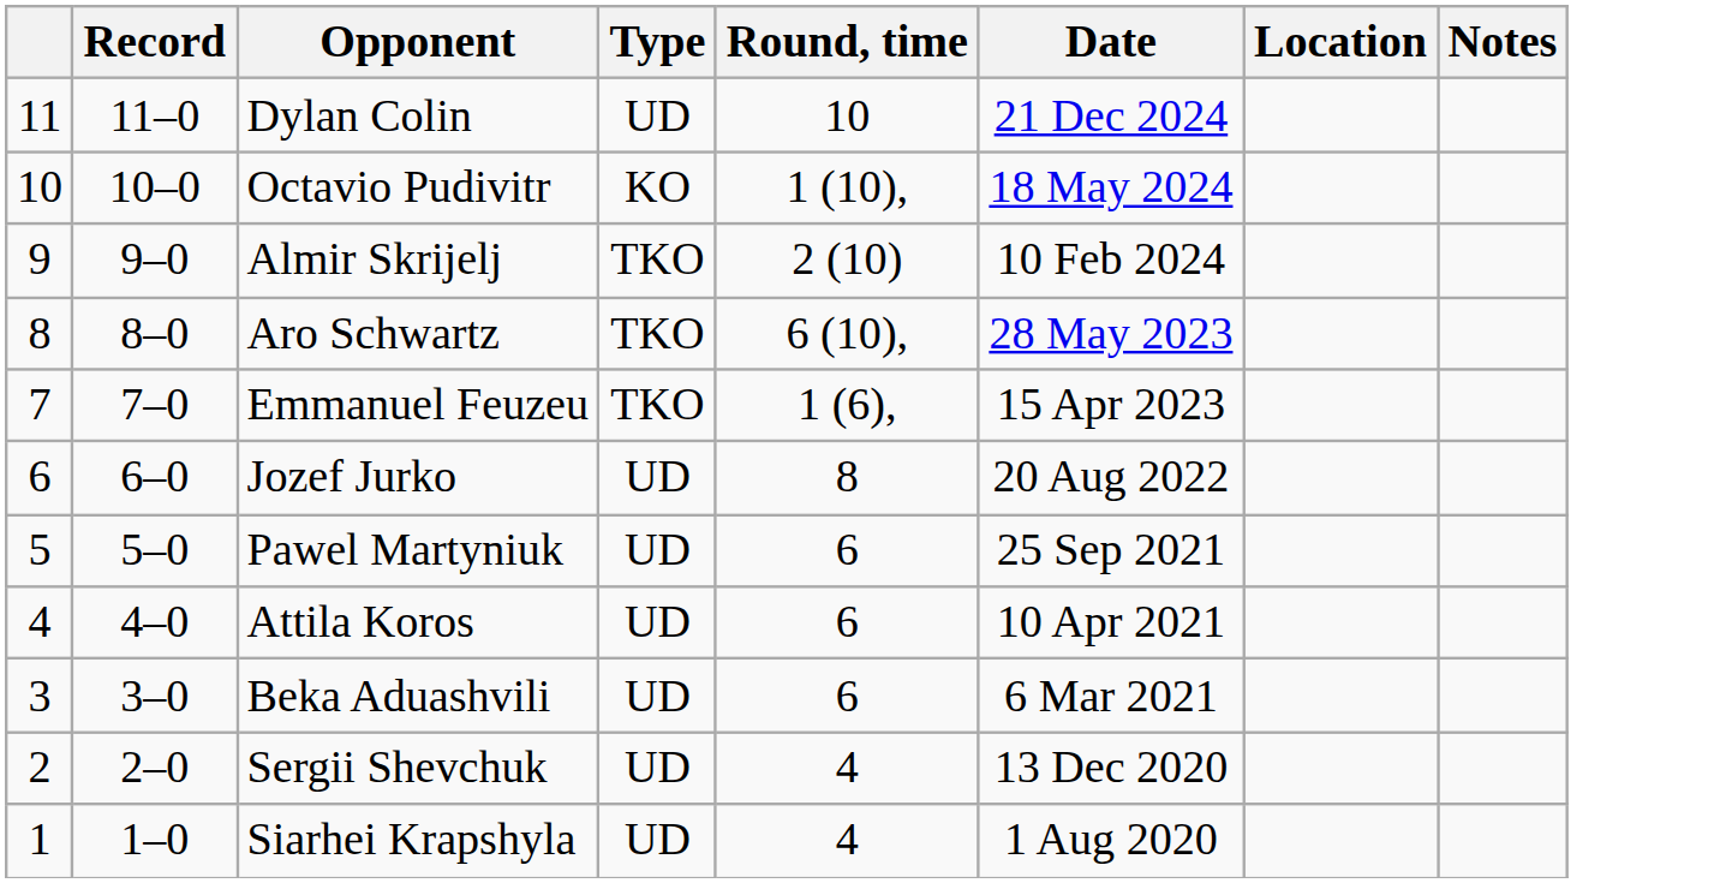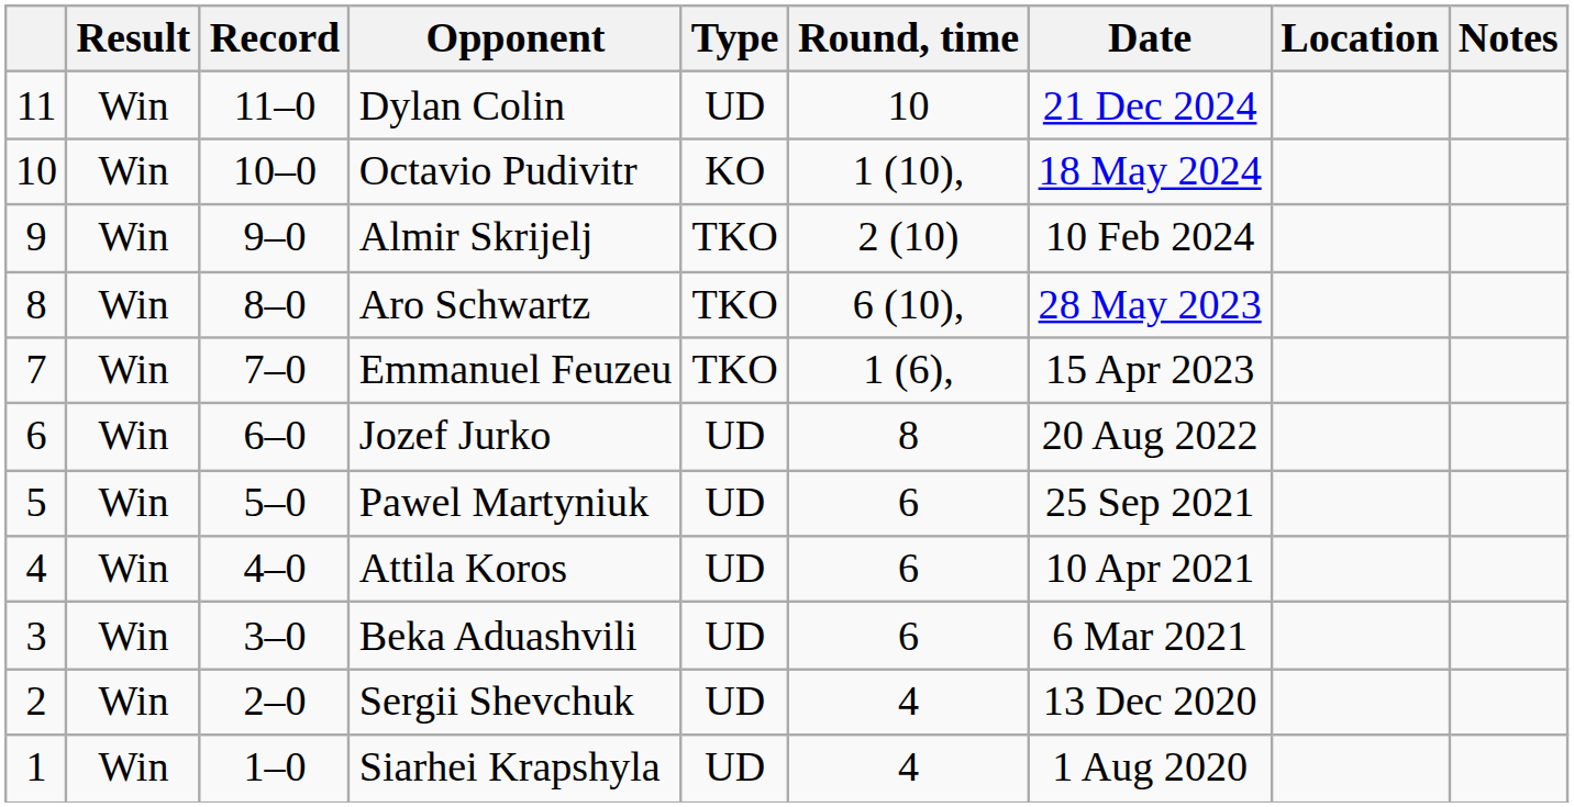 <table class="wikitable" style="text-align:center">
 <tr>
 <th></th>
+<th>Result</th>
 <th>Record</th>
 <th>Opponent</th>
 <th>Type</th>
 <th>Round, time</th>
 <th>Date</th>
 <th>Location</th>
 <th>Notes</th>
 </tr>
 <tr>
 <td>11</td>
+<td>Win</td>
 <td>11–0</td>
 <td style="text-align:left;">Dylan Colin</td>
 <td>UD</td>
 <td>10</td>
 <td><a href='#'>21 Dec 2024</a></td>
 <td style="text-align:left;"></td>
 <td style="text-align:left;"></td>
 </tr>
 <tr>
 <td>10</td>
+<td>Win</td>
 <td>10–0</td>
 <td style="text-align:left;">Octavio Pudivitr</td>
 <td>KO</td>
 <td>1 (10), </td>
 <td><a href='#'>18 May 2024</a></td>
 <td style="text-align:left;"></td>
 <td></td>
 </tr>
 <tr>
 <td>9</td>
+<td>Win</td>
 <td>9–0</td>
 <td style="text-align:left;">Almir Skrijelj</td>
 <td>TKO</td>
 <td>2 (10)</td>
 <td>10 Feb 2024</td>
 <td style="text-align:left;"></td>
 <td></td>
 </tr>
 <tr>
 <td>8</td>
+<td>Win</td>
 <td>8–0</td>
 <td style="text-align:left;">Aro Schwartz</td>
 <td>TKO</td>
 <td>6 (10), </td>
 <td><a href='#'>28 May 2023</a></td>
 <td style="text-align:left;"></td>
 <td></td>
 </tr>
 <tr>
 <td>7</td>
+<td>Win</td>
 <td>7–0</td>
 <td style="text-align:left;">Emmanuel Feuzeu</td>
 <td>TKO</td>
 <td>1 (6), </td>
 <td>15 Apr 2023</td>
 <td style="text-align:left;"></td>
 <td></td>
 </tr>
 <tr>
 <td>6</td>
+<td>Win</td>
 <td>6–0</td>
 <td style="text-align:left;">Jozef Jurko</td>
 <td>UD</td>
 <td>8</td>
 <td>20 Aug 2022</td>
 <td style="text-align:left;"></td>
 <td></td>
 </tr>
 <tr>
 <td>5</td>
+<td>Win</td>
 <td>5–0</td>
 <td style="text-align:left;">Pawel Martyniuk</td>
 <td>UD</td>
 <td>6</td>
 <td>25 Sep 2021</td>
 <td style="text-align:left;"></td>
 <td></td>
 </tr>
 <tr>
 <td>4</td>
+<td>Win</td>
 <td>4–0</td>
 <td style="text-align:left;">Attila Koros</td>
 <td>UD</td>
 <td>6</td>
 <td>10 Apr 2021</td>
 <td style="text-align:left;"></td>
 <td></td>
 </tr>
 <tr>
 <td>3</td>
+<td>Win</td>
 <td>3–0</td>
 <td style="text-align:left;">Beka Aduashvili</td>
 <td>UD</td>
 <td>6</td>
 <td>6 Mar 2021</td>
 <td style="text-align:left;"></td>
 <td></td>
 </tr>
 <tr>
 <td>2</td>
+<td>Win</td>
 <td>2–0</td>
 <td style="text-align:left;">Sergii Shevchuk</td>
 <td>UD</td>
 <td>4</td>
 <td>13 Dec 2020</td>
 <td style="text-align:left;"></td>
 <td></td>
 </tr>
 <tr>
 <td>1</td>
+<td>Win</td>
 <td>1–0</td>
 <td style="text-align:left;">Siarhei Krapshyla</td>
 <td>UD</td>
 <td>4</td>
 <td>1 Aug 2020</td>
 <td style="text-align:left;"></td>
 <td></td>
 </tr>
 </table>
